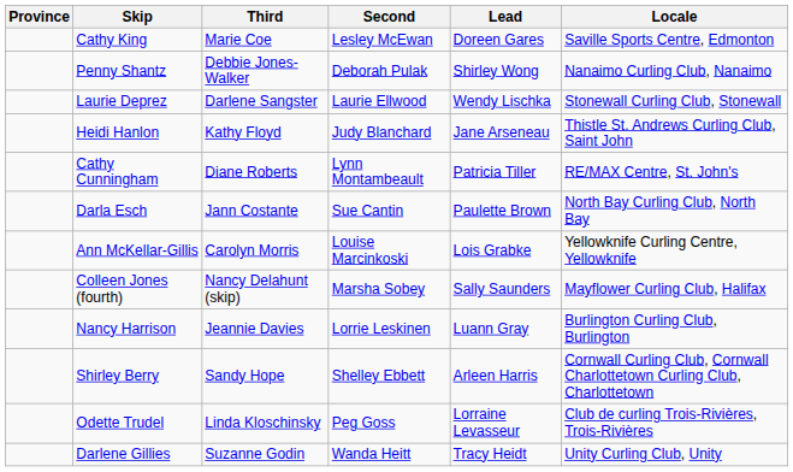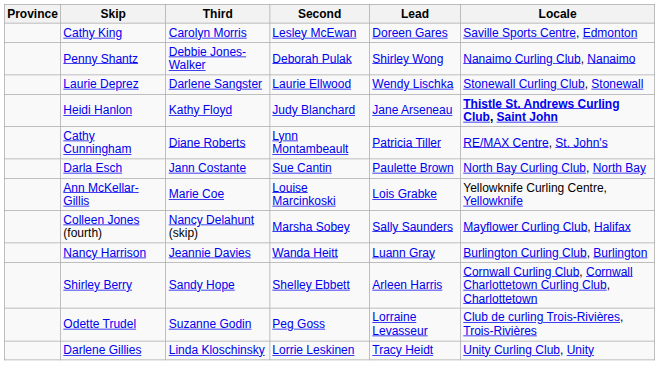 <table class="wikitable">
 <tr>
 <th>Province</th>
 <th>Skip</th>
 <th>Third</th>
 <th>Second</th>
 <th>Lead</th>
 <th>Locale</th>
 </tr>
 <tr>
 <td></td>
 <td><a href='#'>Cathy King</a></td>
-<td><a href='#'>Marie Coe</a></td>
+<td><a href='#'>Carolyn Morris</a></td>
 <td><a href='#'>Lesley McEwan</a></td>
 <td><a href='#'>Doreen Gares</a></td>
 <td><a href='#'>Saville Sports Centre</a>, <a href='#'>Edmonton</a></td>
 </tr>
 <tr>
 <td></td>
 <td><a href='#'>Penny Shantz</a></td>
 <td><a href='#'>Debbie Jones-Walker</a></td>
 <td><a href='#'>Deborah Pulak</a></td>
 <td><a href='#'>Shirley Wong</a></td>
 <td><a href='#'>Nanaimo Curling Club</a>, <a href='#'>Nanaimo</a></td>
 </tr>
 <tr>
 <td></td>
 <td><a href='#'>Laurie Deprez</a></td>
 <td><a href='#'>Darlene Sangster</a></td>
 <td><a href='#'>Laurie Ellwood</a></td>
 <td><a href='#'>Wendy Lischka</a></td>
 <td><a href='#'>Stonewall Curling Club</a>, <a href='#'>Stonewall</a></td>
 </tr>
 <tr>
 <td></td>
 <td><a href='#'>Heidi Hanlon</a></td>
 <td><a href='#'>Kathy Floyd</a></td>
 <td><a href='#'>Judy Blanchard</a></td>
 <td><a href='#'>Jane Arseneau</a></td>
-<td><a href='#'>Thistle St. Andrews Curling Club</a>, <a href='#'>Saint John</a></td>
+<td><strong><a href='#'>Thistle St. Andrews Curling Club</a>, <a href='#'>Saint John</a></strong></td>
 </tr>
 <tr>
 <td></td>
 <td><a href='#'>Cathy Cunningham</a></td>
 <td><a href='#'>Diane Roberts</a></td>
 <td><a href='#'>Lynn Montambeault</a></td>
 <td><a href='#'>Patricia Tiller</a></td>
 <td><a href='#'>RE/MAX Centre</a>, <a href='#'>St. John's</a></td>
 </tr>
 <tr>
 <td></td>
 <td><a href='#'>Darla Esch</a></td>
 <td><a href='#'>Jann Costante</a></td>
 <td><a href='#'>Sue Cantin</a></td>
 <td><a href='#'>Paulette Brown</a></td>
 <td><a href='#'>North Bay Curling Club</a>, <a href='#'>North Bay</a></td>
 </tr>
 <tr>
 <td></td>
 <td><a href='#'>Ann McKellar-Gillis</a></td>
-<td><a href='#'>Carolyn Morris</a></td>
+<td><a href='#'>Marie Coe</a></td>
 <td><a href='#'>Louise Marcinkoski</a></td>
 <td><a href='#'>Lois Grabke</a></td>
 <td>Yellowknife Curling Centre, <a href='#'>Yellowknife</a></td>
 </tr>
 <tr>
 <td></td>
 <td><a href='#'>Colleen Jones</a> (fourth)</td>
 <td><a href='#'>Nancy Delahunt</a> (skip)</td>
 <td><a href='#'>Marsha Sobey</a></td>
 <td><a href='#'>Sally Saunders</a></td>
 <td><a href='#'>Mayflower Curling Club</a>, <a href='#'>Halifax</a></td>
 </tr>
 <tr>
 <td></td>
 <td><a href='#'>Nancy Harrison</a></td>
 <td><a href='#'>Jeannie Davies</a></td>
-<td><a href='#'>Lorrie Leskinen</a></td>
+<td><a href='#'>Wanda Heitt</a></td>
 <td><a href='#'>Luann Gray</a></td>
 <td><a href='#'>Burlington Curling Club</a>, <a href='#'>Burlington</a></td>
 </tr>
 <tr>
 <td></td>
 <td><a href='#'>Shirley Berry</a></td>
 <td><a href='#'>Sandy Hope</a></td>
 <td><a href='#'>Shelley Ebbett</a></td>
 <td><a href='#'>Arleen Harris</a></td>
 <td><a href='#'>Cornwall Curling Club</a>, <a href='#'>Cornwall</a> <br> <a href='#'>Charlottetown Curling Club</a>, <a href='#'>Charlottetown</a></td>
 </tr>
 <tr>
 <td></td>
 <td><a href='#'>Odette Trudel</a></td>
-<td><a href='#'>Linda Kloschinsky</a></td>
+<td><a href='#'>Suzanne Godin</a></td>
 <td><a href='#'>Peg Goss</a></td>
 <td><a href='#'>Lorraine Levasseur</a></td>
 <td><a href='#'>Club de curling Trois-Rivières</a>, <a href='#'>Trois-Rivières</a></td>
 </tr>
 <tr>
 <td></td>
 <td><a href='#'>Darlene Gillies</a></td>
-<td><a href='#'>Suzanne Godin</a></td>
-<td><a href='#'>Wanda Heitt</a></td>
+<td><a href='#'>Linda Kloschinsky</a></td>
+<td><a href='#'>Lorrie Leskinen</a></td>
 <td><a href='#'>Tracy Heidt</a></td>
 <td><a href='#'>Unity Curling Club</a>, <a href='#'>Unity</a></td>
 </tr>
 </table>
